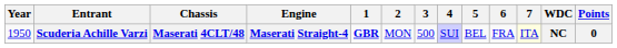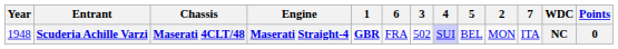 <table class="wikitable" style="text-align:center; font-size:90%">
 <tr>
 <th>Year</th>
 <th>Entrant</th>
 <th>Chassis</th>
 <th>Engine</th>
 <th>1</th>
-<th>2</th>
+<th>6</th>
 <th>3</th>
 <th>4</th>
 <th>5</th>
-<th>6</th>
+<th>2</th>
 <th>7</th>
 <th>WDC</th>
 <th><a href='#'>Points</a></th>
 </tr>
 <tr>
-<td><a href='#'>1950</a></td>
+<td><a href='#'>1948</a></td>
 <th><a href='#'>Scuderia Achille Varzi</a></th>
 <th><a href='#'>Maserati</a> <a href='#'>4CLT/48</a></th>
 <th><a href='#'>Maserati</a> <a href='#'>Straight-4</a></th>
 <td><strong><a href='#'>GBR</a></strong></td>
-<td><a href='#'>MON</a></td>
-<td><a href='#'>500</a></td>
+<td><a href='#'>FRA</a></td>
+<td><a href='#'>502</a></td>
 <td style="background:#CFCFFF;"><a href='#'>SUI</a><br></td>
 <td><a href='#'>BEL</a></td>
-<td><a href='#'>FRA</a></td>
-<td style="background: lightyellow;"><a href='#'>ITA</a></td>
+<td><a href='#'>MON</a></td>
+<td><a href='#'>ITA</a></td>
 <th>NC</th>
 <th>0</th>
 </tr>
 </table>
